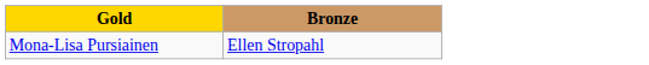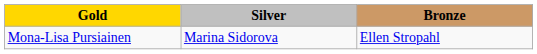 <table class="wikitable" style="text-align:left">
 <tr align="center">
 <td width=200 bgcolor=gold><strong>Gold</strong></td>
+<td width=200 bgcolor=silver><strong>Silver</strong></td>
 <td width=200 bgcolor=CC9966><strong>Bronze</strong></td>
 </tr>
 <tr>
 <td><a href='#'>Mona-Lisa Pursiainen</a><br><em></em></td>
+<td><a href='#'>Marina Sidorova</a><br><em></em></td>
 <td><a href='#'>Ellen Stropahl</a><br><em></em></td>
 </tr>
 </table>
